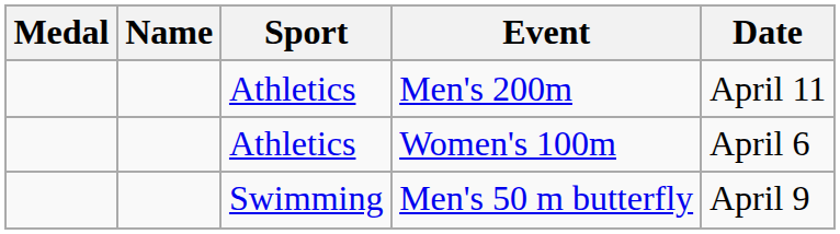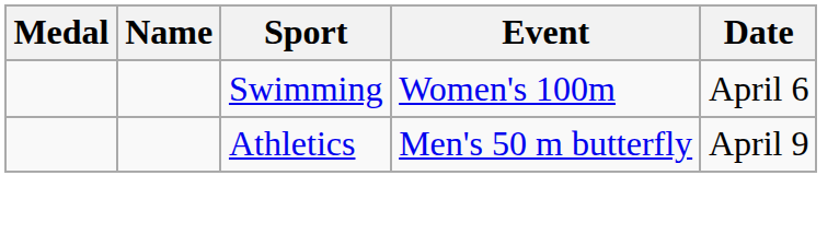 <table class="wikitable sortable">
 <tr>
 <th>Medal</th>
 <th>Name</th>
 <th>Sport</th>
 <th>Event</th>
 <th>Date</th>
 </tr>
 <tr>
 <td></td>
 <td></td>
-<td><a href='#'>Athletics</a></td>
-<td><a href='#'>Men's 200m</a></td>
-<td>April 11</td>
-</tr>
-<tr>
-<td></td>
-<td></td>
-<td><a href='#'>Athletics</a></td>
+<td><a href='#'>Swimming</a></td>
 <td><a href='#'>Women's 100m</a></td>
 <td>April 6</td>
 </tr>
 <tr>
 <td></td>
 <td></td>
-<td><a href='#'>Swimming</a></td>
+<td><a href='#'>Athletics</a></td>
 <td><a href='#'>Men's  50 m butterfly</a></td>
 <td>April 9</td>
 </tr>
 </table>
